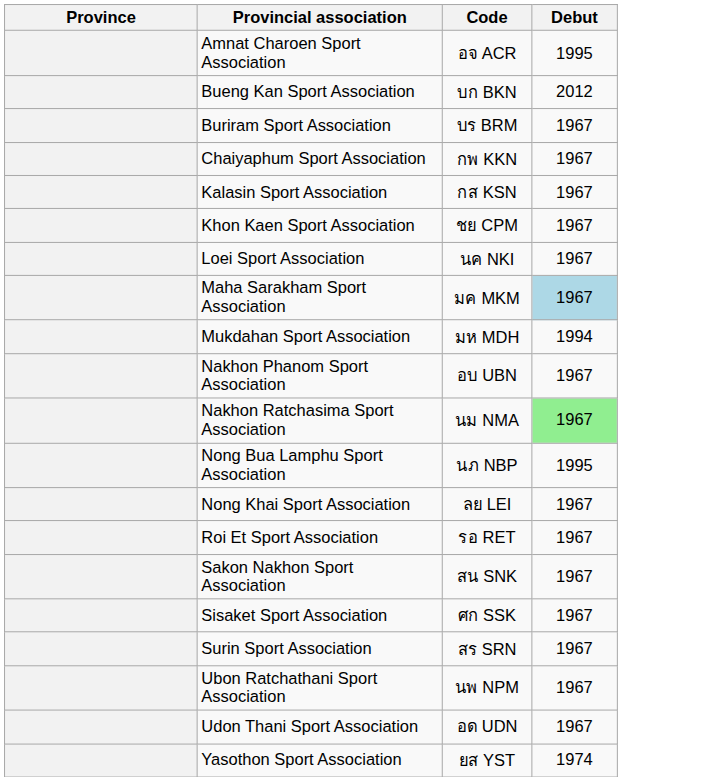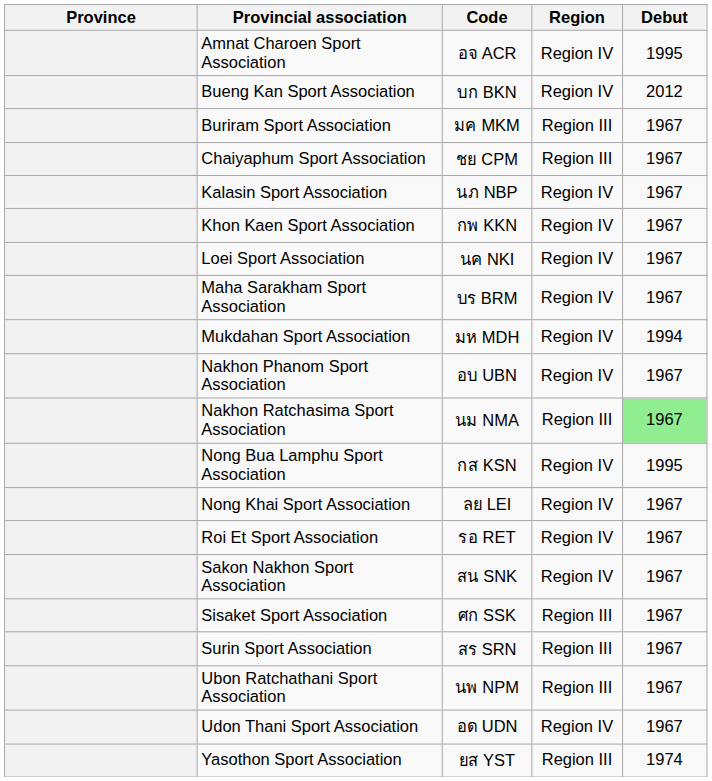 <table class="wikitable sortable">
 <tr>
 <th style="width:180px;">Province</th>
 <th style="width:230px;">Provincial association</th>
 <th style="width:80px;">Code</th>
+<th style="width:80px;">Region</th>
 <th style="width:75px;">Debut</th>
 </tr>
 <tr>
 <th style="text-align: left;"></th>
 <td>Amnat Charoen Sport Association</td>
 <td align=center>อจ ACR</td>
+<td align=center>Region IV</td>
 <td align=center>1995</td>
 </tr>
 <tr>
 <th style="text-align: left;"></th>
 <td>Bueng Kan Sport Association</td>
 <td align=center>บก BKN</td>
+<td align=center>Region IV</td>
 <td align=center>2012</td>
 </tr>
 <tr>
 <th style="text-align: left;"></th>
 <td>Buriram Sport Association</td>
-<td align=center>บร BRM</td>
+<td align=center>มค MKM</td>
+<td align=center>Region III</td>
 <td align=center>1967</td>
 </tr>
 <tr>
 <th style="text-align: left;"></th>
 <td>Chaiyaphum Sport Association</td>
-<td align=center>กพ KKN</td>
+<td align=center>ชย CPM</td>
+<td align=center>Region III</td>
 <td align=center>1967</td>
 </tr>
 <tr>
 <th style="text-align: left;"></th>
 <td>Kalasin Sport Association</td>
-<td align=center>กส KSN</td>
+<td align=center>นภ NBP</td>
+<td align=center>Region IV</td>
 <td align=center>1967</td>
 </tr>
 <tr>
 <th style="text-align: left;"></th>
 <td>Khon Kaen Sport Association</td>
-<td align=center>ชย CPM</td>
+<td align=center>กพ KKN</td>
+<td align=center>Region IV</td>
 <td align=center>1967</td>
 </tr>
 <tr>
 <th style="text-align: left;"></th>
 <td>Loei Sport Association</td>
 <td align=center>นค NKI</td>
+<td align=center>Region IV</td>
 <td align=center>1967</td>
 </tr>
 <tr>
 <th style="text-align: left;"></th>
 <td>Maha Sarakham Sport Association</td>
-<td align=center>มค MKM</td>
-<td align=center style="background: lightblue;">1967</td>
+<td align=center>บร BRM</td>
+<td align=center>Region IV</td>
+<td align=center>1967</td>
 </tr>
 <tr>
 <th style="text-align: left;"></th>
 <td>Mukdahan Sport Association</td>
 <td align=center>มห MDH</td>
+<td align=center>Region IV</td>
 <td align=center>1994</td>
 </tr>
 <tr>
 <th style="text-align: left;"></th>
 <td>Nakhon Phanom Sport Association</td>
 <td align=center>อบ UBN</td>
+<td align=center>Region IV</td>
 <td align=center>1967</td>
 </tr>
 <tr>
 <th style="text-align: left;"></th>
 <td>Nakhon Ratchasima Sport Association</td>
 <td align=center>นม NMA</td>
+<td align=center>Region III</td>
 <td align=center style="background: lightgreen;">1967</td>
 </tr>
 <tr>
 <th style="text-align: left;"></th>
 <td>Nong Bua Lamphu Sport Association</td>
-<td align=center>นภ NBP</td>
+<td align=center>กส KSN</td>
+<td align=center>Region IV</td>
 <td align=center>1995</td>
 </tr>
 <tr>
 <th style="text-align: left;"></th>
 <td>Nong Khai Sport Association</td>
 <td align=center>ลย LEI</td>
+<td align=center>Region IV</td>
 <td align=center>1967</td>
 </tr>
 <tr>
 <th style="text-align: left;"></th>
 <td>Roi Et Sport Association</td>
 <td align=center>รอ RET</td>
+<td align=center>Region IV</td>
 <td align=center>1967</td>
 </tr>
 <tr>
 <th style="text-align: left;"></th>
 <td>Sakon Nakhon Sport Association</td>
 <td align=center>สน SNK</td>
+<td align=center>Region IV</td>
 <td align=center>1967</td>
 </tr>
 <tr>
 <th style="text-align: left;"></th>
 <td>Sisaket Sport Association</td>
 <td align=center>ศก SSK</td>
+<td align=center>Region III</td>
 <td align=center>1967</td>
 </tr>
 <tr>
 <th style="text-align: left;"></th>
 <td>Surin Sport Association</td>
 <td align=center>สร SRN</td>
+<td align=center>Region III</td>
 <td align=center>1967</td>
 </tr>
 <tr>
 <th style="text-align: left;"></th>
 <td>Ubon Ratchathani Sport Association</td>
 <td align=center>นพ NPM</td>
+<td align=center>Region III</td>
 <td align=center>1967</td>
 </tr>
 <tr>
 <th style="text-align: left;"></th>
 <td>Udon Thani Sport Association</td>
 <td align=center>อด UDN</td>
+<td align=center>Region IV</td>
 <td align=center>1967</td>
 </tr>
 <tr>
 <th style="text-align: left;"></th>
 <td>Yasothon Sport Association</td>
 <td align=center>ยส YST</td>
+<td align=center>Region III</td>
 <td align=center>1974</td>
 </tr>
 </table>
